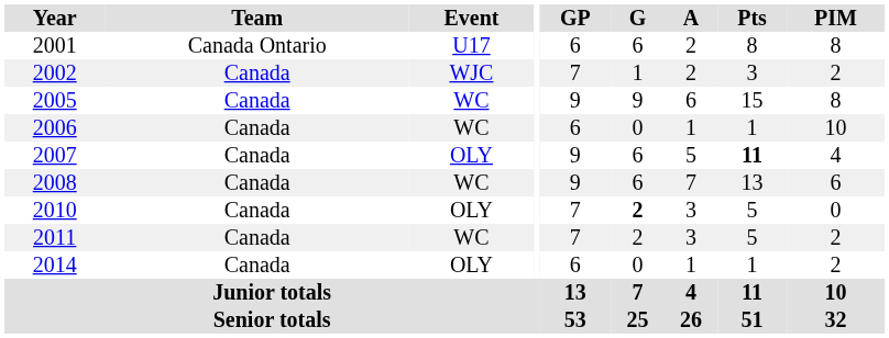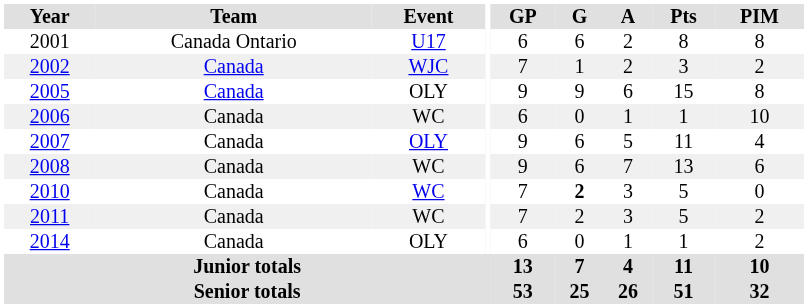 <table border="0" cellpadding="1" cellspacing="0" ID="Table3" style="text-align:center; width:40em">
 <tr bgcolor="#e0e0e0">
 <th>Year</th>
 <th>Team</th>
 <th>Event</th>
 <th rowspan="102" bgcolor="#ffffff"></th>
 <th>GP</th>
 <th>G</th>
 <th>A</th>
 <th>Pts</th>
 <th>PIM</th>
 </tr>
 <tr>
 <td>2001</td>
 <td>Canada Ontario</td>
 <td><a href='#'>U17</a></td>
 <td>6</td>
 <td>6</td>
 <td>2</td>
 <td>8</td>
 <td>8</td>
 </tr>
 <tr bgcolor="#f0f0f0">
 <td><a href='#'>2002</a></td>
 <td><a href='#'>Canada</a></td>
 <td><a href='#'>WJC</a></td>
 <td>7</td>
 <td>1</td>
 <td>2</td>
 <td>3</td>
 <td>2</td>
 </tr>
 <tr>
 <td><a href='#'>2005</a></td>
 <td><a href='#'>Canada</a></td>
-<td><a href='#'>WC</a></td>
+<td>OLY</td>
 <td>9</td>
 <td>9</td>
 <td>6</td>
 <td>15</td>
 <td>8</td>
 </tr>
 <tr bgcolor="#f0f0f0">
 <td><a href='#'>2006</a></td>
 <td>Canada</td>
 <td>WC</td>
 <td>6</td>
 <td>0</td>
 <td>1</td>
 <td>1</td>
 <td>10</td>
 </tr>
 <tr>
 <td><a href='#'>2007</a></td>
 <td>Canada</td>
 <td><a href='#'>OLY</a></td>
 <td>9</td>
 <td>6</td>
 <td>5</td>
-<td><strong>11</strong></td>
+<td>11</td>
 <td>4</td>
 </tr>
 <tr bgcolor="#f0f0f0">
 <td><a href='#'>2008</a></td>
 <td>Canada</td>
 <td>WC</td>
 <td>9</td>
 <td>6</td>
 <td>7</td>
 <td>13</td>
 <td>6</td>
 </tr>
 <tr>
 <td><a href='#'>2010</a></td>
 <td>Canada</td>
-<td>OLY</td>
+<td><a href='#'>WC</a></td>
 <td>7</td>
 <td><strong>2</strong></td>
 <td>3</td>
 <td>5</td>
 <td>0</td>
 </tr>
 <tr bgcolor="#f0f0f0">
 <td><a href='#'>2011</a></td>
 <td>Canada</td>
 <td>WC</td>
 <td>7</td>
 <td>2</td>
 <td>3</td>
 <td>5</td>
 <td>2</td>
 </tr>
 <tr>
 <td><a href='#'>2014</a></td>
 <td>Canada</td>
 <td>OLY</td>
 <td>6</td>
 <td>0</td>
 <td>1</td>
 <td>1</td>
 <td>2</td>
 </tr>
 <tr bgcolor="#e0e0e0">
 <th colspan="4">Junior totals</th>
 <th>13</th>
 <th>7</th>
 <th>4</th>
 <th>11</th>
 <th>10</th>
 </tr>
 <tr bgcolor="#e0e0e0">
 <th colspan="4">Senior totals</th>
 <th>53</th>
 <th>25</th>
 <th>26</th>
 <th>51</th>
 <th>32</th>
 </tr>
 </table>
